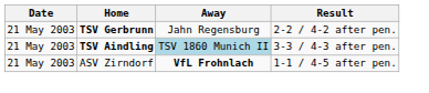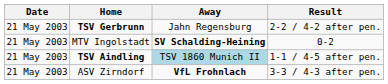 <table class="wikitable">
 <tr>
 <th>Date</th>
 <th>Home</th>
 <th>Away</th>
 <th>Result</th>
 </tr>
 <tr align="center">
 <td>21 May 2003</td>
 <td><strong>TSV Gerbrunn</strong></td>
 <td>Jahn Regensburg</td>
 <td>2-2 / 4-2 after pen.</td>
 </tr>
 <tr align="center">
 <td>21 May 2003</td>
+<td>MTV Ingolstadt</td>
+<td><strong>SV Schalding-Heining</strong></td>
+<td>0-2</td>
+</tr>
+<tr align="center">
+<td>21 May 2003</td>
 <td><strong>TSV Aindling</strong></td>
 <td style="background: lightblue;">TSV 1860 Munich II</td>
-<td>3-3 / 4-3 after pen.</td>
+<td>1-1 / 4-5 after pen.</td>
 </tr>
 <tr align="center">
 <td>21 May 2003</td>
 <td>ASV Zirndorf</td>
 <td><strong>VfL Frohnlach</strong></td>
-<td>1-1 / 4-5 after pen.</td>
+<td>3-3 / 4-3 after pen.</td>
 </tr>
 </table>
